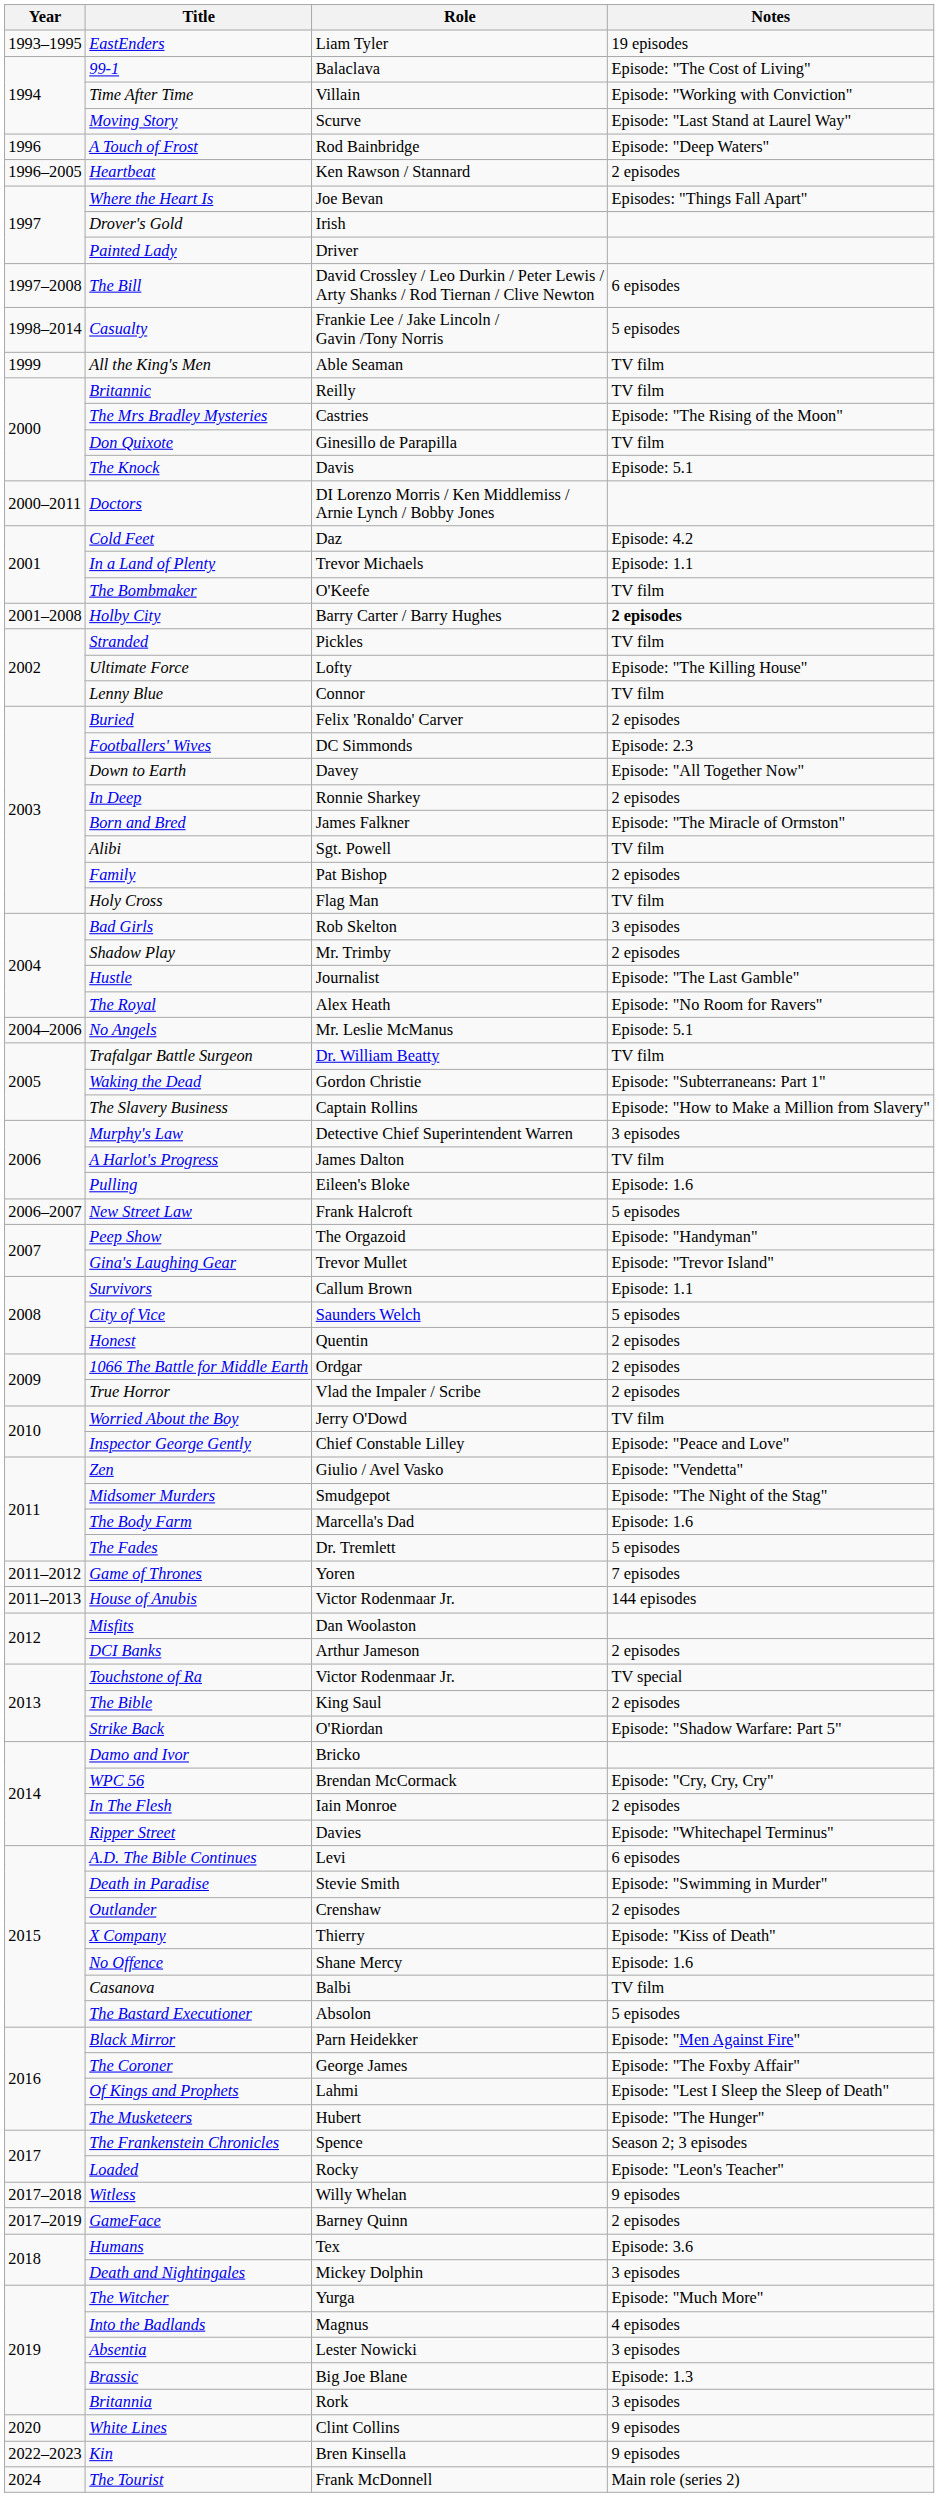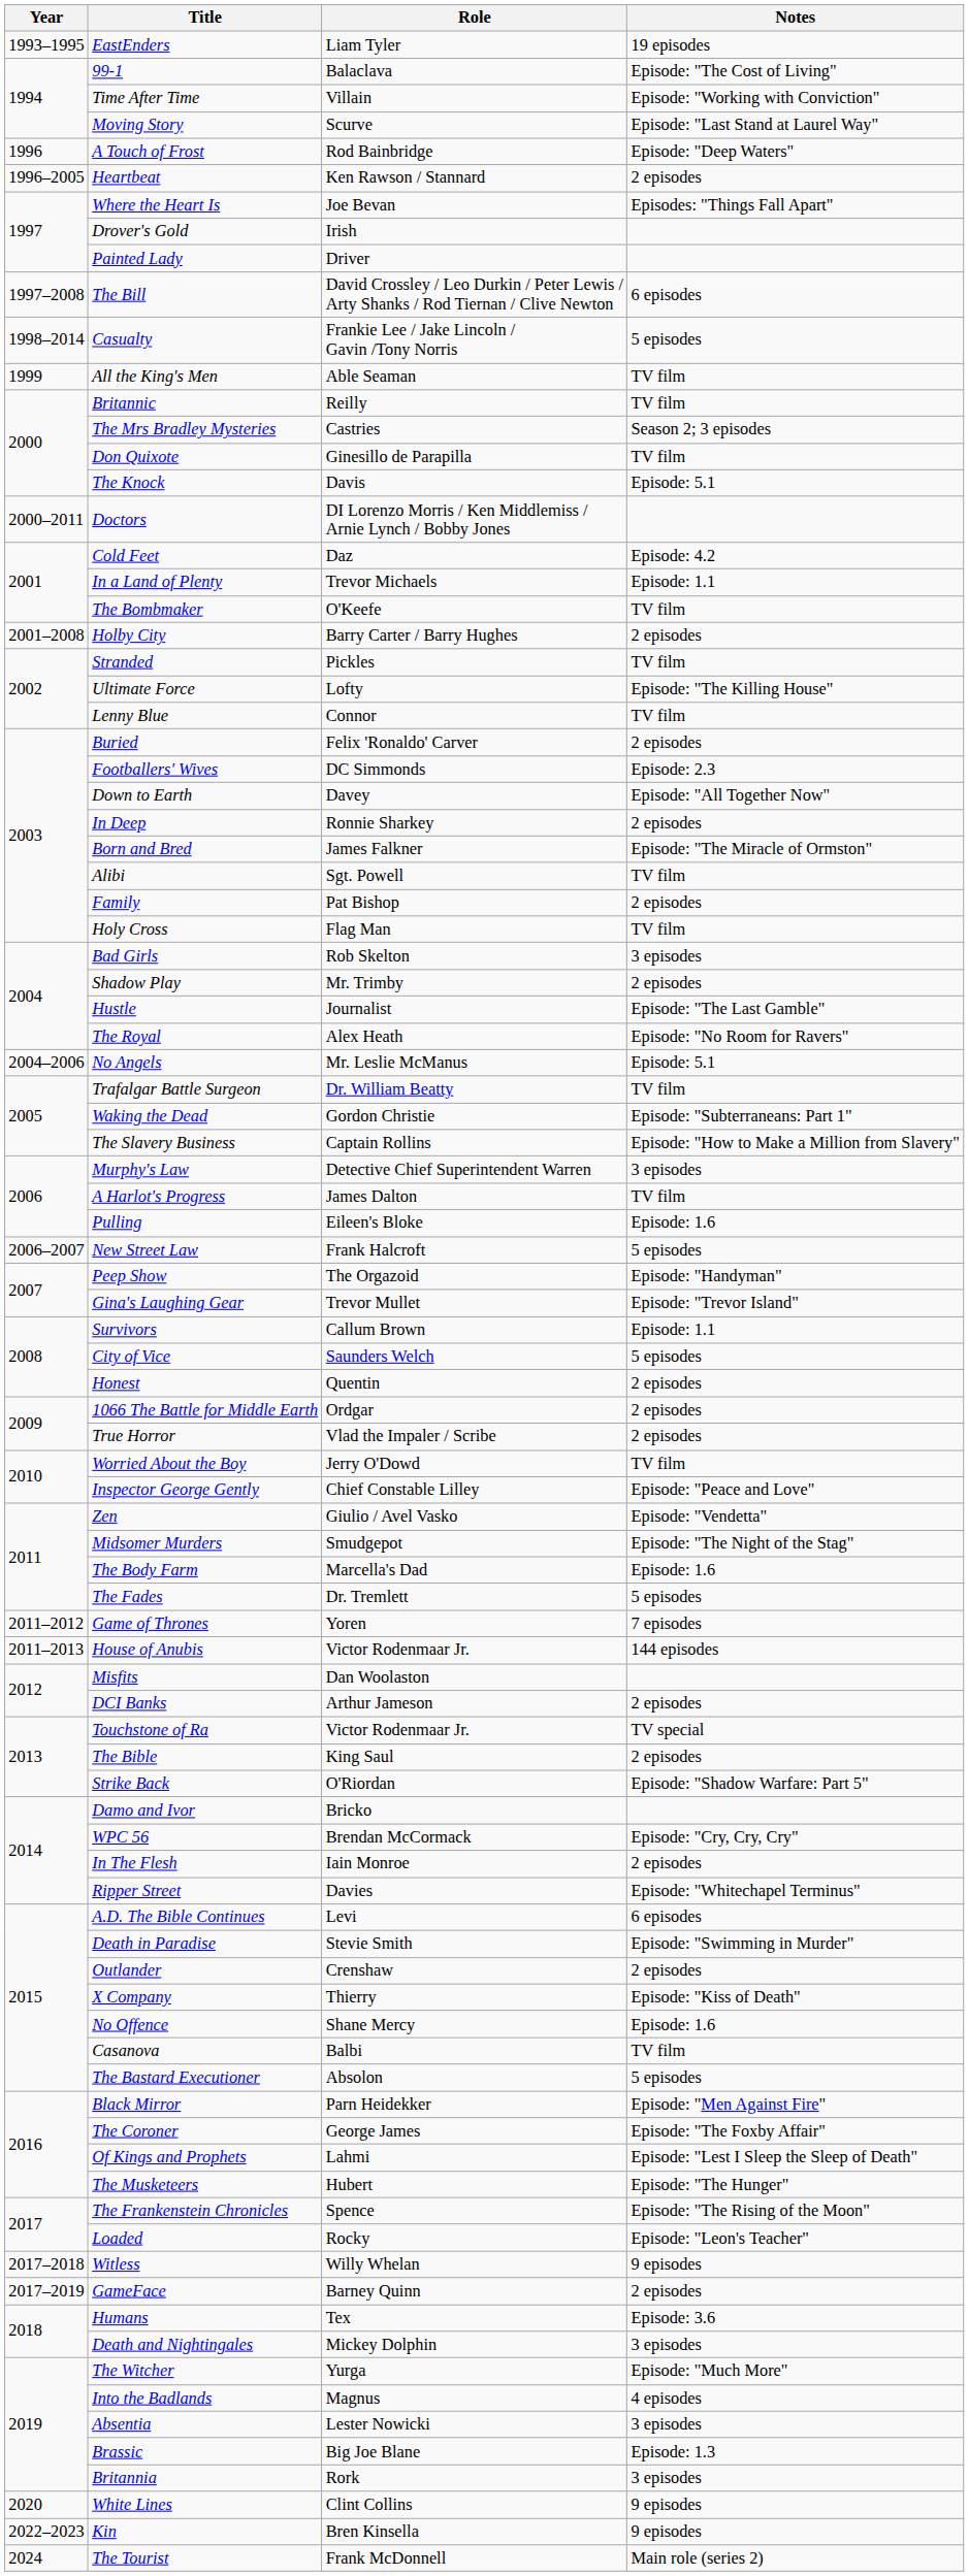 <table class="wikitable">
 <tr>
 <th>Year</th>
 <th>Title</th>
 <th>Role</th>
 <th>Notes</th>
 </tr>
 <tr>
 <td>1993–1995</td>
 <td><em><a href='#'>EastEnders</a></em></td>
 <td>Liam Tyler</td>
 <td>19 episodes</td>
 </tr>
 <tr>
 <td rowspan="3">1994</td>
 <td><em><a href='#'>99-1</a></em></td>
 <td>Balaclava</td>
 <td>Episode: "The Cost of Living"</td>
 </tr>
 <tr>
 <td><em>Time After Time</em></td>
 <td>Villain</td>
 <td>Episode: "Working with Conviction"</td>
 </tr>
 <tr>
 <td><em><a href='#'>Moving Story</a></em></td>
 <td>Scurve</td>
 <td>Episode: "Last Stand at Laurel Way"</td>
 </tr>
 <tr>
 <td>1996</td>
 <td><em><a href='#'>A Touch of Frost</a></em></td>
 <td>Rod Bainbridge</td>
 <td>Episode: "Deep Waters"</td>
 </tr>
 <tr>
 <td>1996–2005</td>
 <td><em><a href='#'>Heartbeat</a></em></td>
 <td>Ken Rawson / Stannard</td>
 <td>2 episodes</td>
 </tr>
 <tr>
 <td rowspan="3">1997</td>
 <td><em><a href='#'>Where the Heart Is</a></em></td>
 <td>Joe Bevan</td>
 <td>Episodes: "Things Fall Apart"</td>
 </tr>
 <tr>
 <td><em>Drover's Gold</em></td>
 <td>Irish</td>
 <td></td>
 </tr>
 <tr>
 <td><em><a href='#'>Painted Lady</a></em></td>
 <td>Driver</td>
 <td></td>
 </tr>
 <tr>
 <td>1997–2008</td>
 <td><em><a href='#'>The Bill</a></em></td>
 <td>David Crossley / Leo Durkin / Peter Lewis /<br>Arty Shanks / Rod Tiernan / Clive Newton</td>
 <td>6 episodes</td>
 </tr>
 <tr>
 <td>1998–2014</td>
 <td><em><a href='#'>Casualty</a></em></td>
 <td>Frankie Lee / Jake Lincoln /<br>Gavin /Tony Norris</td>
 <td>5 episodes</td>
 </tr>
 <tr>
 <td>1999</td>
 <td><em>All the King's Men</em></td>
 <td>Able Seaman</td>
 <td>TV film</td>
 </tr>
 <tr>
 <td rowspan="4">2000</td>
 <td><em><a href='#'>Britannic</a></em></td>
 <td>Reilly</td>
 <td>TV film</td>
 </tr>
 <tr>
 <td><em><a href='#'>The Mrs Bradley Mysteries</a></em></td>
 <td>Castries</td>
-<td>Episode: "The Rising of the Moon"</td>
+<td>Season 2; 3 episodes</td>
 </tr>
 <tr>
 <td><em><a href='#'>Don Quixote</a></em></td>
 <td>Ginesillo de Parapilla</td>
 <td>TV film</td>
 </tr>
 <tr>
 <td><em><a href='#'>The Knock</a></em></td>
 <td>Davis</td>
 <td>Episode: 5.1</td>
 </tr>
 <tr>
 <td>2000–2011</td>
 <td><em><a href='#'>Doctors</a></em></td>
 <td>DI Lorenzo Morris / Ken Middlemiss /<br>Arnie Lynch / Bobby Jones</td>
 <td></td>
 </tr>
 <tr>
 <td rowspan="3">2001</td>
 <td><em><a href='#'>Cold Feet</a></em></td>
 <td>Daz</td>
 <td>Episode: 4.2</td>
 </tr>
 <tr>
 <td><em><a href='#'>In a Land of Plenty</a></em></td>
 <td>Trevor Michaels</td>
 <td>Episode: 1.1</td>
 </tr>
 <tr>
 <td><em><a href='#'>The Bombmaker</a></em></td>
 <td>O'Keefe</td>
 <td>TV film</td>
 </tr>
 <tr>
 <td>2001–2008</td>
 <td><em><a href='#'>Holby City</a></em></td>
 <td>Barry Carter / Barry Hughes</td>
-<td><strong>2 episodes</strong></td>
+<td>2 episodes</td>
 </tr>
 <tr>
 <td rowspan="3">2002</td>
 <td><em><a href='#'>Stranded</a></em></td>
 <td>Pickles</td>
 <td>TV film</td>
 </tr>
 <tr>
 <td><em>Ultimate Force</em></td>
 <td>Lofty</td>
 <td>Episode: "The Killing House"</td>
 </tr>
 <tr>
 <td><em>Lenny Blue</em></td>
 <td>Connor</td>
 <td>TV film</td>
 </tr>
 <tr>
 <td rowspan="8">2003</td>
 <td><em><a href='#'>Buried</a></em></td>
 <td>Felix 'Ronaldo' Carver</td>
 <td>2 episodes</td>
 </tr>
 <tr>
 <td><em><a href='#'>Footballers' Wives</a></em></td>
 <td>DC Simmonds</td>
 <td>Episode: 2.3</td>
 </tr>
 <tr>
 <td><em>Down to Earth</em></td>
 <td>Davey</td>
 <td>Episode: "All Together Now"</td>
 </tr>
 <tr>
 <td><em><a href='#'>In Deep</a></em></td>
 <td>Ronnie Sharkey</td>
 <td>2 episodes</td>
 </tr>
 <tr>
 <td><em><a href='#'>Born and Bred</a></em></td>
 <td>James Falkner</td>
 <td>Episode: "The Miracle of Ormston"</td>
 </tr>
 <tr>
 <td><em>Alibi</em></td>
 <td>Sgt. Powell</td>
 <td>TV film</td>
 </tr>
 <tr>
 <td><em><a href='#'>Family</a></em></td>
 <td>Pat Bishop</td>
 <td>2 episodes</td>
 </tr>
 <tr>
 <td><em>Holy Cross</em></td>
 <td>Flag Man</td>
 <td>TV film</td>
 </tr>
 <tr>
 <td rowspan="4">2004</td>
 <td><em><a href='#'>Bad Girls</a></em></td>
 <td>Rob Skelton</td>
 <td>3 episodes</td>
 </tr>
 <tr>
 <td><em>Shadow Play</em></td>
 <td>Mr. Trimby</td>
 <td>2 episodes</td>
 </tr>
 <tr>
 <td><em><a href='#'>Hustle</a></em></td>
 <td>Journalist</td>
 <td>Episode: "The Last Gamble"</td>
 </tr>
 <tr>
 <td><em><a href='#'>The Royal</a></em></td>
 <td>Alex Heath</td>
 <td>Episode: "No Room for Ravers"</td>
 </tr>
 <tr>
 <td>2004–2006</td>
 <td><em><a href='#'>No Angels</a></em></td>
 <td>Mr. Leslie McManus</td>
 <td>Episode: 5.1</td>
 </tr>
 <tr>
 <td rowspan="3">2005</td>
 <td><em>Trafalgar Battle Surgeon</em></td>
 <td><a href='#'>Dr. William Beatty</a></td>
 <td>TV film</td>
 </tr>
 <tr>
 <td><em><a href='#'>Waking the Dead</a></em></td>
 <td>Gordon Christie</td>
 <td>Episode: "Subterraneans: Part 1"</td>
 </tr>
 <tr>
 <td><em>The Slavery Business</em></td>
 <td>Captain Rollins</td>
 <td>Episode: "How to Make a Million from Slavery"</td>
 </tr>
 <tr>
 <td rowspan="3">2006</td>
 <td><em><a href='#'>Murphy's Law</a></em></td>
 <td>Detective Chief Superintendent Warren</td>
 <td>3 episodes</td>
 </tr>
 <tr>
 <td><em><a href='#'>A Harlot's Progress</a></em></td>
 <td>James Dalton</td>
 <td>TV film</td>
 </tr>
 <tr>
 <td><em><a href='#'>Pulling</a></em></td>
 <td>Eileen's Bloke</td>
 <td>Episode: 1.6</td>
 </tr>
 <tr>
 <td>2006–2007</td>
 <td><em><a href='#'>New Street Law</a></em></td>
 <td>Frank Halcroft</td>
 <td>5 episodes</td>
 </tr>
 <tr>
 <td rowspan="2">2007</td>
 <td><em><a href='#'>Peep Show</a></em></td>
 <td>The Orgazoid</td>
 <td>Episode: "Handyman"</td>
 </tr>
 <tr>
 <td><em><a href='#'>Gina's Laughing Gear</a></em></td>
 <td>Trevor Mullet</td>
 <td>Episode: "Trevor Island"</td>
 </tr>
 <tr>
 <td rowspan="3">2008</td>
 <td><em><a href='#'>Survivors</a></em></td>
 <td>Callum Brown</td>
 <td>Episode: 1.1</td>
 </tr>
 <tr>
 <td><em><a href='#'>City of Vice</a></em></td>
 <td><a href='#'>Saunders Welch</a></td>
 <td>5 episodes</td>
 </tr>
 <tr>
 <td><em><a href='#'>Honest</a></em></td>
 <td>Quentin</td>
 <td>2 episodes</td>
 </tr>
 <tr>
 <td rowspan="2">2009</td>
 <td><em><a href='#'>1066 The Battle for Middle Earth</a></em></td>
 <td>Ordgar</td>
 <td>2 episodes</td>
 </tr>
 <tr>
 <td><em>True Horror</em></td>
 <td>Vlad the Impaler / Scribe</td>
 <td>2 episodes</td>
 </tr>
 <tr>
 <td rowspan="2">2010</td>
 <td><em><a href='#'>Worried About the Boy</a></em></td>
 <td>Jerry O'Dowd</td>
 <td>TV film</td>
 </tr>
 <tr>
 <td><em><a href='#'>Inspector George Gently</a></em></td>
 <td>Chief Constable Lilley</td>
 <td>Episode: "Peace and Love"</td>
 </tr>
 <tr>
 <td rowspan="4">2011</td>
 <td><em><a href='#'>Zen</a></em></td>
 <td>Giulio / Avel Vasko</td>
 <td>Episode: "Vendetta"</td>
 </tr>
 <tr>
 <td><em><a href='#'>Midsomer Murders</a></em></td>
 <td>Smudgepot</td>
 <td>Episode: "The Night of the Stag"</td>
 </tr>
 <tr>
 <td><em><a href='#'>The Body Farm</a></em></td>
 <td>Marcella's Dad</td>
 <td>Episode: 1.6</td>
 </tr>
 <tr>
 <td><em><a href='#'>The Fades</a></em></td>
 <td>Dr. Tremlett</td>
 <td>5 episodes</td>
 </tr>
 <tr>
 <td>2011–2012</td>
 <td><em><a href='#'>Game of Thrones</a></em></td>
 <td>Yoren</td>
 <td>7 episodes</td>
 </tr>
 <tr>
 <td>2011–2013</td>
 <td><em><a href='#'>House of Anubis</a></em></td>
 <td>Victor Rodenmaar Jr.</td>
 <td>144 episodes</td>
 </tr>
 <tr>
 <td rowspan="2">2012</td>
 <td><em><a href='#'>Misfits</a></em></td>
 <td>Dan Woolaston</td>
 <td></td>
 </tr>
 <tr>
 <td><em><a href='#'>DCI Banks</a></em></td>
 <td>Arthur Jameson</td>
 <td>2 episodes</td>
 </tr>
 <tr>
 <td rowspan="3">2013</td>
 <td><em><a href='#'>Touchstone of Ra</a></em></td>
 <td>Victor Rodenmaar Jr.</td>
 <td>TV special</td>
 </tr>
 <tr>
 <td><em><a href='#'>The Bible</a></em></td>
 <td>King Saul</td>
 <td>2 episodes</td>
 </tr>
 <tr>
 <td><em><a href='#'>Strike Back</a></em></td>
 <td>O'Riordan</td>
 <td>Episode: "Shadow Warfare: Part 5"</td>
 </tr>
 <tr>
 <td rowspan="4">2014</td>
 <td><em><a href='#'>Damo and Ivor</a></em></td>
 <td>Bricko</td>
 <td></td>
 </tr>
 <tr>
 <td><em><a href='#'>WPC 56</a></em></td>
 <td>Brendan McCormack</td>
 <td>Episode: "Cry, Cry, Cry"</td>
 </tr>
 <tr>
 <td><em><a href='#'>In The Flesh</a></em></td>
 <td>Iain Monroe</td>
 <td>2 episodes</td>
 </tr>
 <tr>
 <td><em><a href='#'>Ripper Street</a></em></td>
 <td>Davies</td>
 <td>Episode: "Whitechapel Terminus"</td>
 </tr>
 <tr>
 <td rowspan="7">2015</td>
 <td><em><a href='#'>A.D. The Bible Continues</a></em></td>
 <td>Levi</td>
 <td>6 episodes</td>
 </tr>
 <tr>
 <td><em><a href='#'>Death in Paradise</a></em></td>
 <td>Stevie Smith</td>
 <td>Episode: "Swimming in Murder"</td>
 </tr>
 <tr>
 <td><em><a href='#'>Outlander</a></em></td>
 <td>Crenshaw</td>
 <td>2 episodes</td>
 </tr>
 <tr>
 <td><em><a href='#'>X Company</a></em></td>
 <td>Thierry</td>
 <td>Episode: "Kiss of Death"</td>
 </tr>
 <tr>
 <td><em><a href='#'>No Offence</a></em></td>
 <td>Shane Mercy</td>
 <td>Episode: 1.6</td>
 </tr>
 <tr>
 <td><em>Casanova</em></td>
 <td>Balbi</td>
 <td>TV film</td>
 </tr>
 <tr>
 <td><em><a href='#'>The Bastard Executioner</a></em></td>
 <td>Absolon</td>
 <td>5 episodes</td>
 </tr>
 <tr>
 <td rowspan="4">2016</td>
 <td><em><a href='#'>Black Mirror</a></em></td>
 <td>Parn Heidekker</td>
 <td>Episode: "<a href='#'>Men Against Fire</a>"</td>
 </tr>
 <tr>
 <td><em><a href='#'>The Coroner</a></em></td>
 <td>George James</td>
 <td>Episode: "The Foxby Affair"</td>
 </tr>
 <tr>
 <td><em><a href='#'>Of Kings and Prophets</a></em></td>
 <td>Lahmi</td>
 <td>Episode: "Lest I Sleep the Sleep of Death"</td>
 </tr>
 <tr>
 <td><em><a href='#'>The Musketeers</a></em></td>
 <td>Hubert</td>
 <td>Episode: "The Hunger"</td>
 </tr>
 <tr>
 <td rowspan="2">2017</td>
 <td><em><a href='#'>The Frankenstein Chronicles</a></em></td>
 <td>Spence</td>
-<td>Season 2; 3 episodes</td>
+<td>Episode: "The Rising of the Moon"</td>
 </tr>
 <tr>
 <td><em><a href='#'>Loaded</a></em></td>
 <td>Rocky</td>
 <td>Episode: "Leon's Teacher"</td>
 </tr>
 <tr>
 <td>2017–2018</td>
 <td><em><a href='#'>Witless</a></em></td>
 <td>Willy Whelan</td>
 <td>9 episodes</td>
 </tr>
 <tr>
 <td>2017–2019</td>
 <td><em><a href='#'>GameFace</a></em></td>
 <td>Barney Quinn</td>
 <td>2 episodes</td>
 </tr>
 <tr>
 <td rowspan="2">2018</td>
 <td><em><a href='#'>Humans</a></em></td>
 <td>Tex</td>
 <td>Episode: 3.6</td>
 </tr>
 <tr>
 <td><em><a href='#'>Death and Nightingales</a></em></td>
 <td>Mickey Dolphin</td>
 <td>3 episodes</td>
 </tr>
 <tr>
 <td rowspan="5">2019</td>
 <td><em><a href='#'>The Witcher</a></em></td>
 <td>Yurga</td>
 <td>Episode: "Much More"</td>
 </tr>
 <tr>
 <td><em><a href='#'>Into the Badlands</a></em></td>
 <td>Magnus</td>
 <td>4 episodes</td>
 </tr>
 <tr>
 <td><em><a href='#'>Absentia</a></em></td>
 <td>Lester Nowicki</td>
 <td>3 episodes</td>
 </tr>
 <tr>
 <td><em><a href='#'>Brassic</a></em></td>
 <td>Big Joe Blane</td>
 <td>Episode: 1.3</td>
 </tr>
 <tr>
 <td><em><a href='#'>Britannia</a></em></td>
 <td>Rork</td>
 <td>3 episodes</td>
 </tr>
 <tr>
 <td>2020</td>
 <td><em><a href='#'>White Lines</a></em></td>
 <td>Clint Collins</td>
 <td>9 episodes</td>
 </tr>
 <tr>
 <td>2022–2023</td>
 <td><em><a href='#'>Kin</a></em></td>
 <td>Bren Kinsella</td>
 <td>9 episodes</td>
 </tr>
 <tr>
 <td>2024</td>
 <td><em><a href='#'>The Tourist</a></em></td>
 <td>Frank McDonnell</td>
 <td>Main role (series 2)</td>
 </tr>
 </table>
